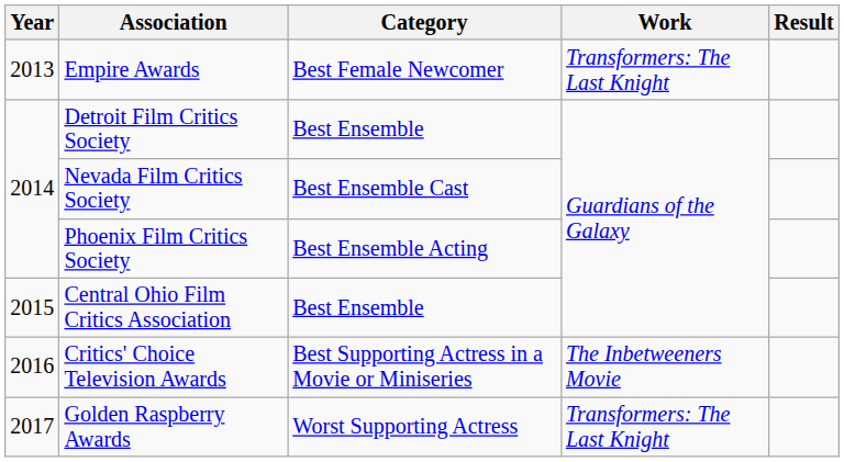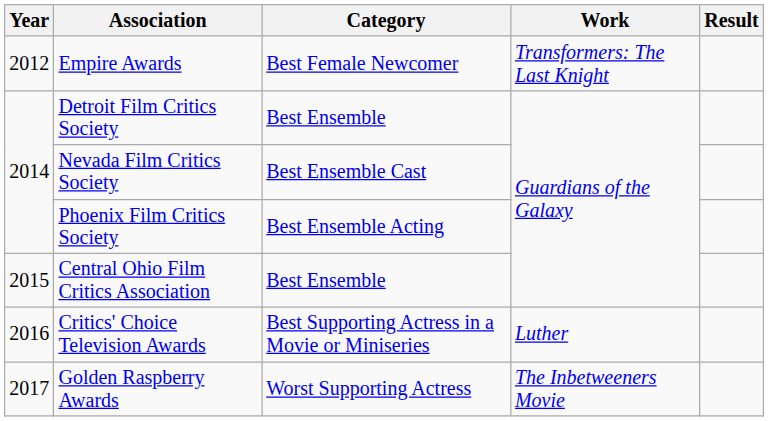 <table class="wikitable sortable">
 <tr>
 <th>Year</th>
 <th>Association</th>
 <th>Category</th>
 <th>Work</th>
 <th>Result</th>
 </tr>
 <tr>
-<td>2013</td>
+<td>2012</td>
 <td><a href='#'>Empire Awards</a></td>
 <td><a href='#'>Best Female Newcomer</a></td>
 <td><em><a href='#'>Transformers: The Last Knight</a></em></td>
 <td></td>
 </tr>
 <tr>
 <td rowspan=3>2014</td>
 <td><a href='#'>Detroit Film Critics Society</a></td>
 <td><a href='#'>Best Ensemble</a></td>
 <td rowspan=4><em><a href='#'>Guardians of the Galaxy</a></em></td>
 <td></td>
 </tr>
 <tr>
 <td><a href='#'>Nevada Film Critics Society</a></td>
 <td><a href='#'>Best Ensemble Cast</a></td>
 <td></td>
 </tr>
 <tr>
 <td><a href='#'>Phoenix Film Critics Society</a></td>
 <td><a href='#'>Best Ensemble Acting</a></td>
 <td></td>
 </tr>
 <tr>
 <td>2015</td>
 <td><a href='#'>Central Ohio Film Critics Association</a></td>
 <td><a href='#'>Best Ensemble</a></td>
 <td></td>
 </tr>
 <tr>
 <td>2016</td>
 <td><a href='#'>Critics' Choice Television Awards</a></td>
 <td><a href='#'>Best Supporting Actress in a Movie or Miniseries</a></td>
-<td><em><a href='#'>The Inbetweeners Movie</a></em></td>
+<td><em><a href='#'>Luther</a></em></td>
 <td></td>
 </tr>
 <tr>
 <td>2017</td>
 <td><a href='#'>Golden Raspberry Awards</a></td>
 <td><a href='#'>Worst Supporting Actress</a></td>
-<td><em><a href='#'>Transformers: The Last Knight</a></em></td>
+<td><em><a href='#'>The Inbetweeners Movie</a></em></td>
 <td></td>
 </tr>
 </table>
